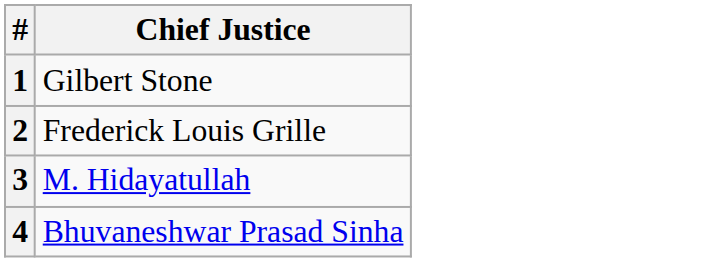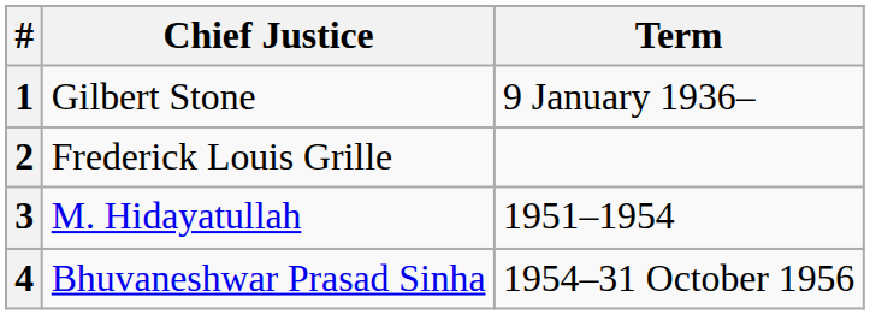 <table class="wikitable sortable">
 <tr>
 <th>#</th>
 <th>Chief Justice</th>
+<th>Term</th>
 </tr>
 <tr>
 <th>1</th>
 <td>Gilbert Stone</td>
+<td>9 January 1936–</td>
 </tr>
 <tr>
 <th>2</th>
 <td>Frederick Louis Grille</td>
+<td></td>
 </tr>
 <tr>
 <th>3</th>
 <td><a href='#'>M. Hidayatullah</a></td>
+<td>1951–1954</td>
 </tr>
 <tr>
 <th>4</th>
 <td><a href='#'>Bhuvaneshwar Prasad Sinha</a></td>
+<td>1954–31 October 1956</td>
 </tr>
 </table>
